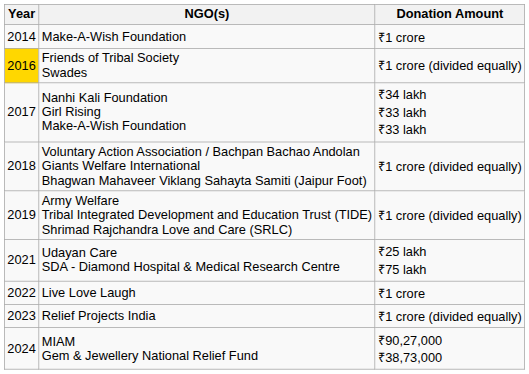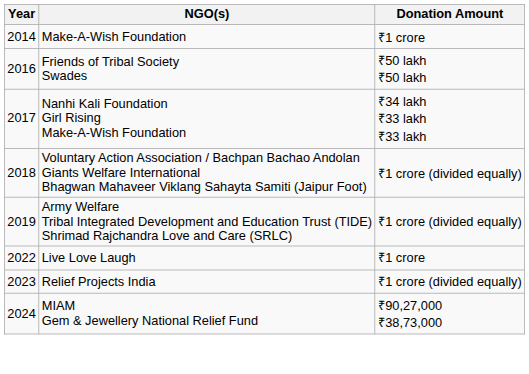 <table class="wikitable">
 <tr>
 <th>Year</th>
 <th>NGO(s)</th>
 <th>Donation Amount</th>
 </tr>
 <tr>
 <td>2014</td>
 <td>Make-A-Wish Foundation</td>
 <td>₹1 crore</td>
 </tr>
 <tr>
-<td style="background: gold;">2016</td>
+<td>2016</td>
 <td>Friends of Tribal Society<br>Swades</td>
-<td>₹1 crore (divided equally)</td>
+<td>₹50 lakh<br>₹50 lakh</td>
 </tr>
 <tr>
 <td>2017</td>
 <td>Nanhi Kali Foundation<br>Girl Rising<br>Make-A-Wish Foundation</td>
 <td>₹34 lakh<br>₹33 lakh<br>₹33 lakh</td>
 </tr>
 <tr>
 <td>2018</td>
 <td>Voluntary Action Association / Bachpan Bachao Andolan<br>Giants Welfare International<br>Bhagwan Mahaveer Viklang Sahayta Samiti (Jaipur Foot)</td>
 <td>₹1 crore (divided equally)</td>
 </tr>
 <tr>
 <td>2019</td>
 <td>Army Welfare<br>Tribal Integrated Development and Education Trust (TIDE)<br>Shrimad Rajchandra Love and Care (SRLC)</td>
 <td>₹1 crore (divided equally)</td>
 </tr>
 <tr>
-<td>2021</td>
-<td>Udayan Care<br>SDA - Diamond Hospital & Medical Research Centre</td>
-<td>₹25 lakh<br>₹75 lakh</td>
-</tr>
-<tr>
 <td>2022</td>
 <td>Live Love Laugh</td>
 <td>₹1 crore</td>
 </tr>
 <tr>
 <td>2023</td>
 <td>Relief Projects India</td>
 <td>₹1 crore (divided equally)</td>
 </tr>
 <tr>
 <td>2024</td>
 <td>MIAM<br>Gem & Jewellery National Relief Fund</td>
 <td>₹90,27,000<br>₹38,73,000</td>
 </tr>
 </table>
